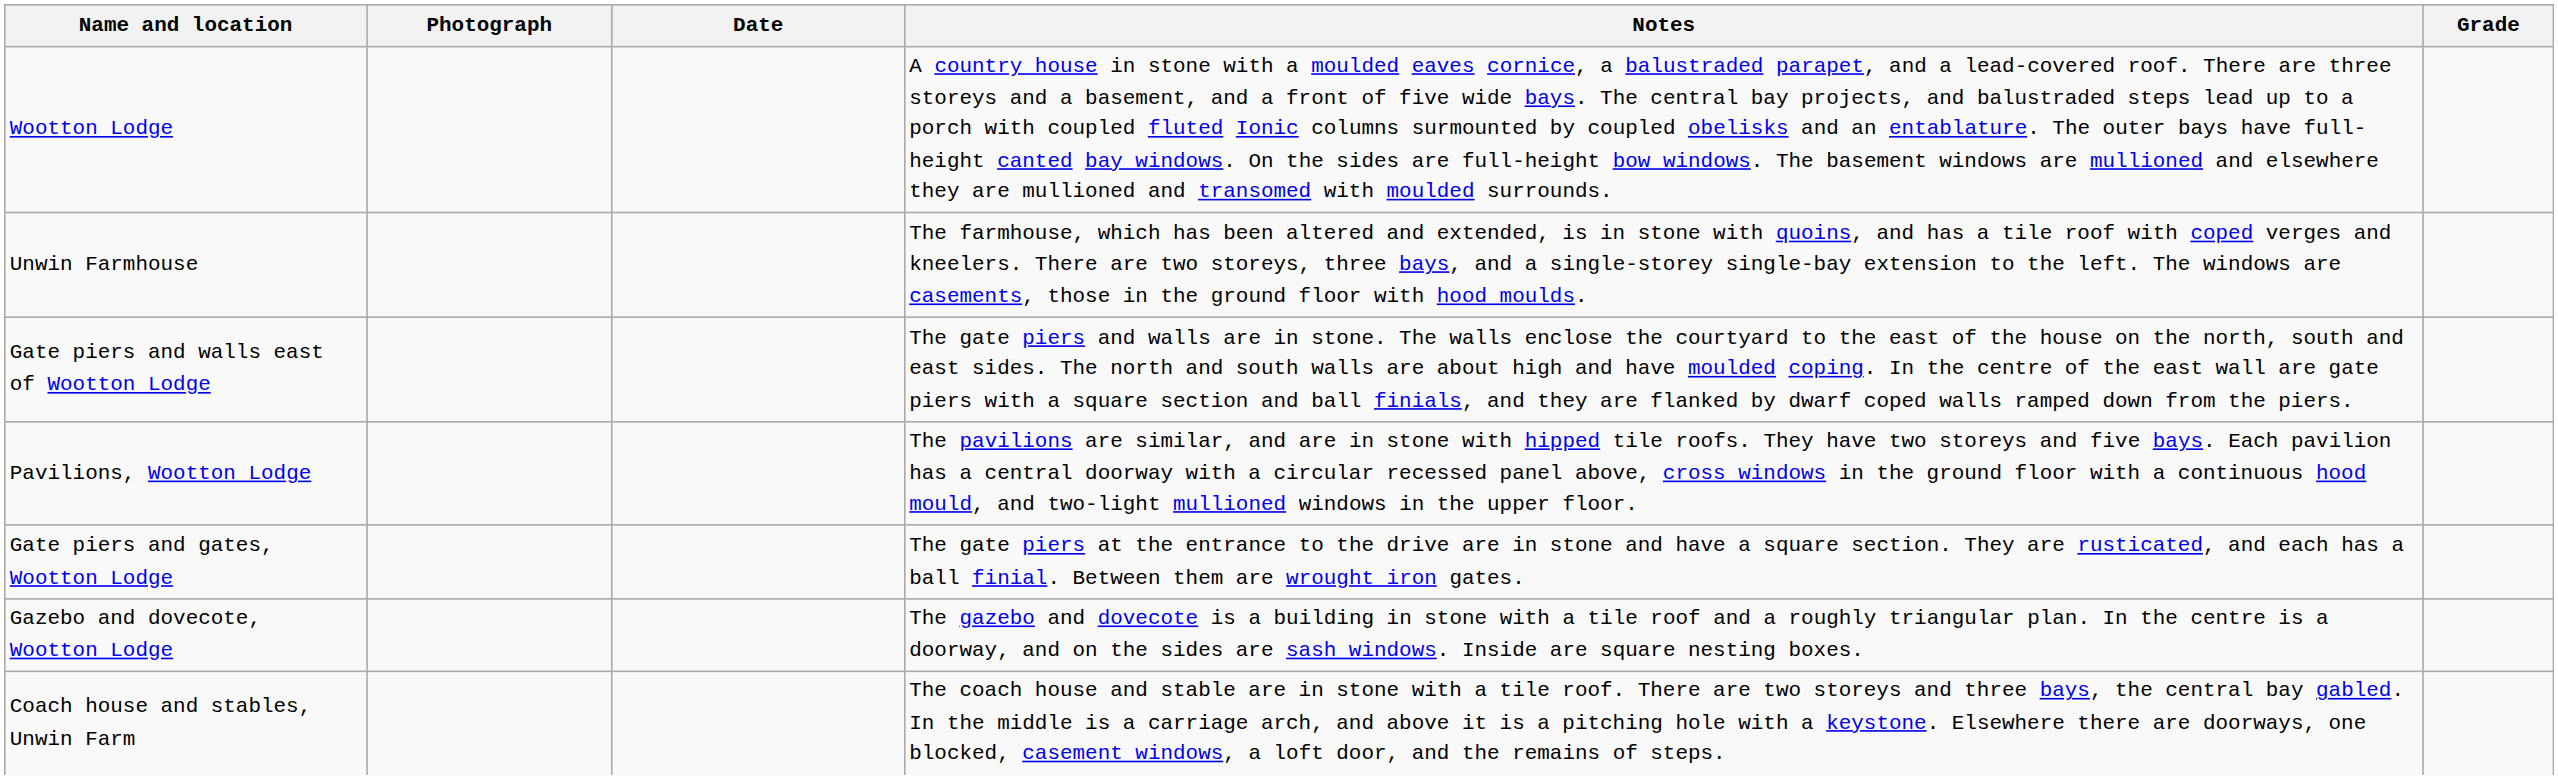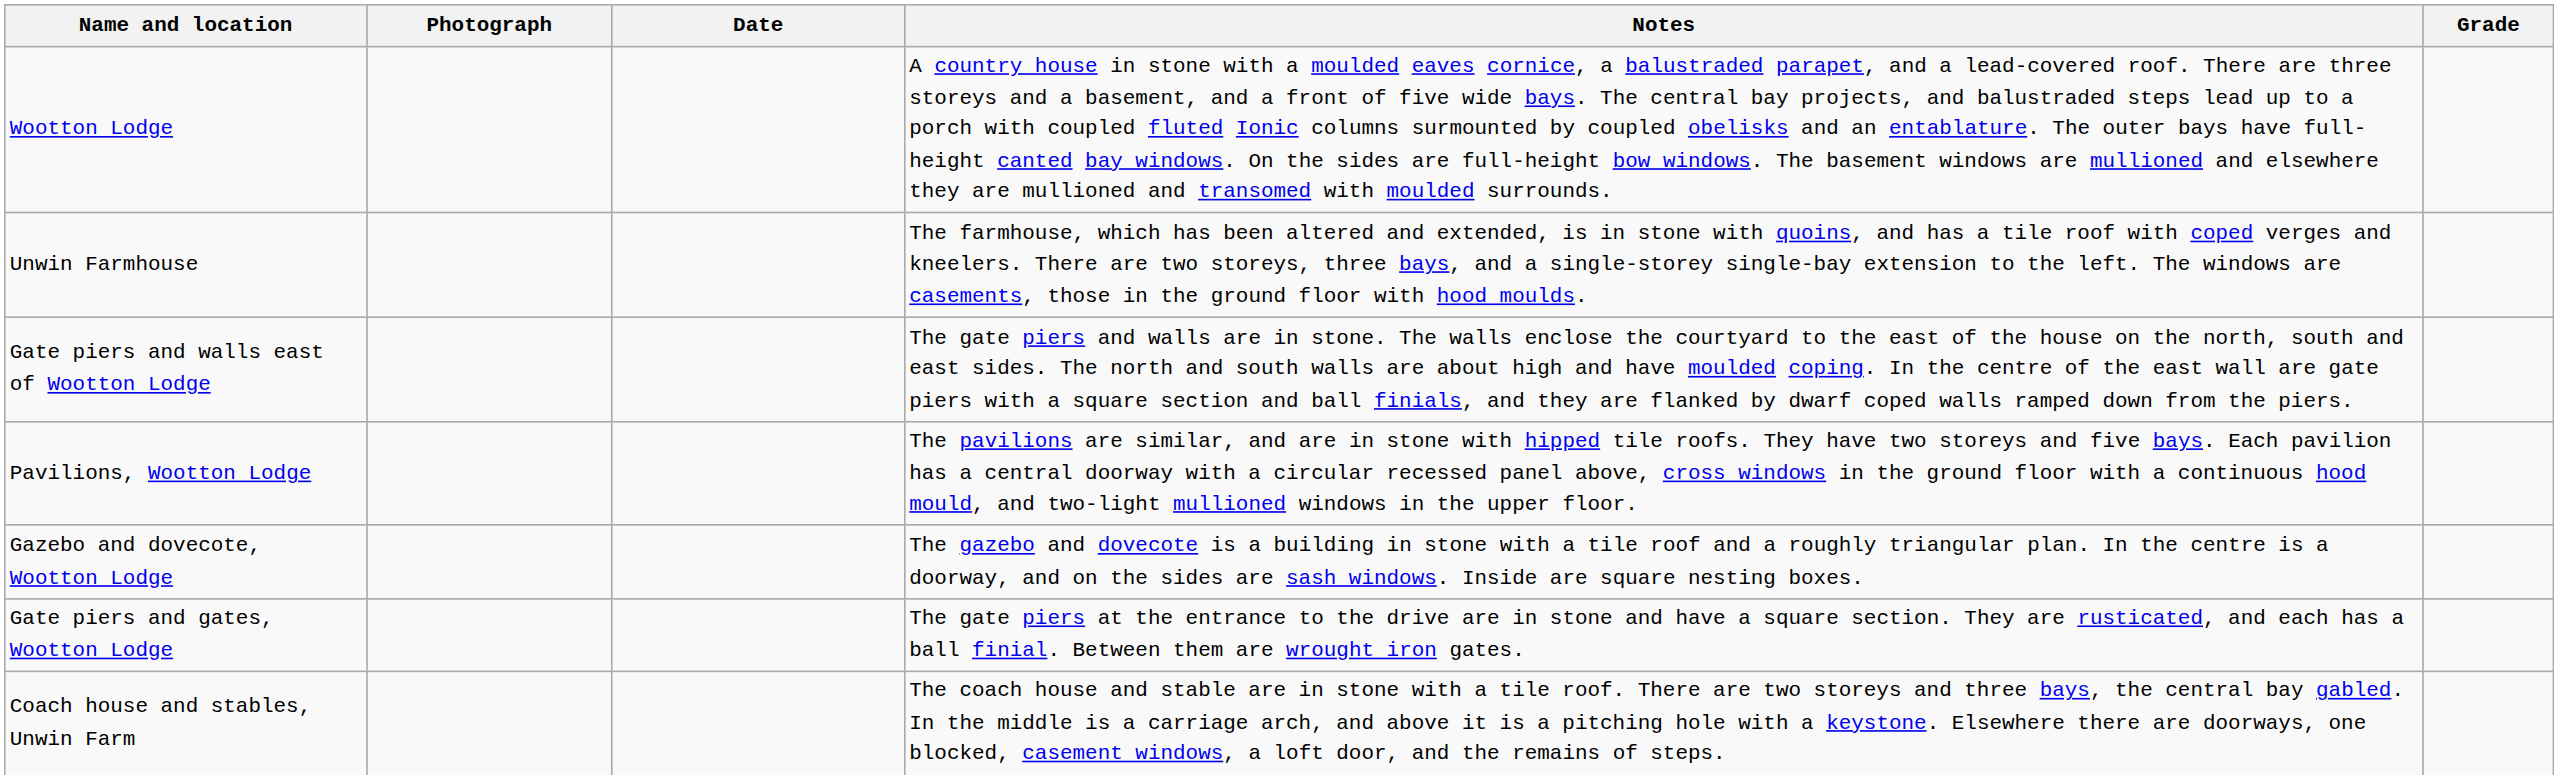 <table class="wikitable sortable plainrowheaders" style="width:100%; border:0; text-align:left; line-height:150%;">
 <tr>
 <th scope="col"  style="width:150px">Name and location</th>
 <th scope="col"  style="width:100px" class="unsortable">Photograph</th>
 <th scope="col"  style="width:120px">Date</th>
 <th scope="col"  style="width:650px" class="unsortable">Notes</th>
 <th scope="col"  style="width:50px">Grade</th>
 </tr>
 <tr>
 <td><a href='#'>Wootton Lodge</a><br><small></small></td>
 <td></td>
 <td align="center"></td>
 <td>A <a href='#'>country house</a> in stone with a <a href='#'>moulded</a> <a href='#'>eaves</a> <a href='#'>cornice</a>, a <a href='#'>balustraded</a> <a href='#'>parapet</a>, and a lead-covered roof.  There are three storeys and a basement, and a front of five wide <a href='#'>bays</a>.  The central bay projects, and balustraded steps lead up to a porch with coupled <a href='#'>fluted</a> <a href='#'>Ionic</a> columns surmounted by coupled <a href='#'>obelisks</a> and an <a href='#'>entablature</a>.  The outer bays have full-height <a href='#'>canted</a> <a href='#'>bay windows</a>.  On the sides are full-height <a href='#'>bow windows</a>.  The basement windows are <a href='#'>mullioned</a> and elsewhere they are mullioned and <a href='#'>transomed</a> with <a href='#'>moulded</a> surrounds.</td>
 <td align="center" ></td>
 </tr>
 <tr>
 <td>Unwin Farmhouse<br><small></small></td>
 <td></td>
 <td align="center"></td>
 <td>The farmhouse, which has been altered and extended, is in stone with <a href='#'>quoins</a>, and has a tile roof with <a href='#'>coped</a> verges and kneelers.  There are two storeys, three <a href='#'>bays</a>, and a single-storey single-bay extension to the left.  The windows are <a href='#'>casements</a>, those in the ground floor with <a href='#'>hood moulds</a>.</td>
 <td align="center" ></td>
 </tr>
 <tr>
 <td>Gate piers and walls east of <a href='#'>Wootton Lodge</a><br><small></small></td>
 <td></td>
 <td align="center"></td>
 <td>The gate <a href='#'>piers</a> and walls are in stone.  The walls enclose the courtyard to the east of the house on the north, south and east sides.  The north and south walls are about  high and have <a href='#'>moulded</a> <a href='#'>coping</a>.  In the centre of the east wall are gate piers with a square section and ball <a href='#'>finials</a>, and they are flanked by dwarf coped walls ramped down from the piers.</td>
 <td align="center" ></td>
 </tr>
 <tr>
 <td>Pavilions, <a href='#'>Wootton Lodge</a><br><small></small></td>
 <td></td>
 <td align="center"></td>
 <td>The <a href='#'>pavilions</a> are similar, and are in stone with <a href='#'>hipped</a> tile roofs.  They have two storeys and five <a href='#'>bays</a>.  Each pavilion has a central doorway with a circular recessed panel above, <a href='#'>cross windows</a> in the ground floor with a continuous <a href='#'>hood mould</a>, and two-light <a href='#'>mullioned</a> windows in the upper floor.</td>
 <td align="center" ></td>
 </tr>
 <tr>
+<td>Gazebo and dovecote, <a href='#'>Wootton Lodge</a><br><small></small></td>
+<td></td>
+<td align="center"></td>
+<td>The <a href='#'>gazebo</a> and <a href='#'>dovecote</a> is a building in stone with a tile roof and a roughly triangular plan.  In the centre is a doorway, and on the sides are <a href='#'>sash windows</a>.  Inside are square nesting boxes.</td>
+<td align="center" ></td>
+</tr>
+<tr>
 <td>Gate piers and gates, <a href='#'>Wootton Lodge</a><br><small></small></td>
 <td></td>
 <td align="center"></td>
 <td>The gate <a href='#'>piers</a> at the entrance to the drive are in stone and have a square section.  They are <a href='#'>rusticated</a>, and each has a ball <a href='#'>finial</a>.  Between them are <a href='#'>wrought iron</a> gates.</td>
-<td align="center" ></td>
-</tr>
-<tr>
-<td>Gazebo and dovecote, <a href='#'>Wootton Lodge</a><br><small></small></td>
-<td></td>
-<td align="center"></td>
-<td>The <a href='#'>gazebo</a> and <a href='#'>dovecote</a> is a building in stone with a tile roof and a roughly triangular plan.  In the centre is a doorway, and on the sides are <a href='#'>sash windows</a>.  Inside are square nesting boxes.</td>
 <td align="center" ></td>
 </tr>
 <tr>
 <td>Coach house and stables, Unwin Farm<br><small></small></td>
 <td></td>
 <td align="center"></td>
 <td>The coach house and stable are in stone with a tile roof.  There are two storeys and three <a href='#'>bays</a>, the central bay <a href='#'>gabled</a>.  In the middle is a carriage arch, and above it is a pitching hole with a <a href='#'>keystone</a>.  Elsewhere there are doorways, one blocked, <a href='#'>casement windows</a>, a loft door, and the remains of steps.</td>
 <td align="center" ></td>
 </tr>
 <tr>
 </tr>
 </table>
